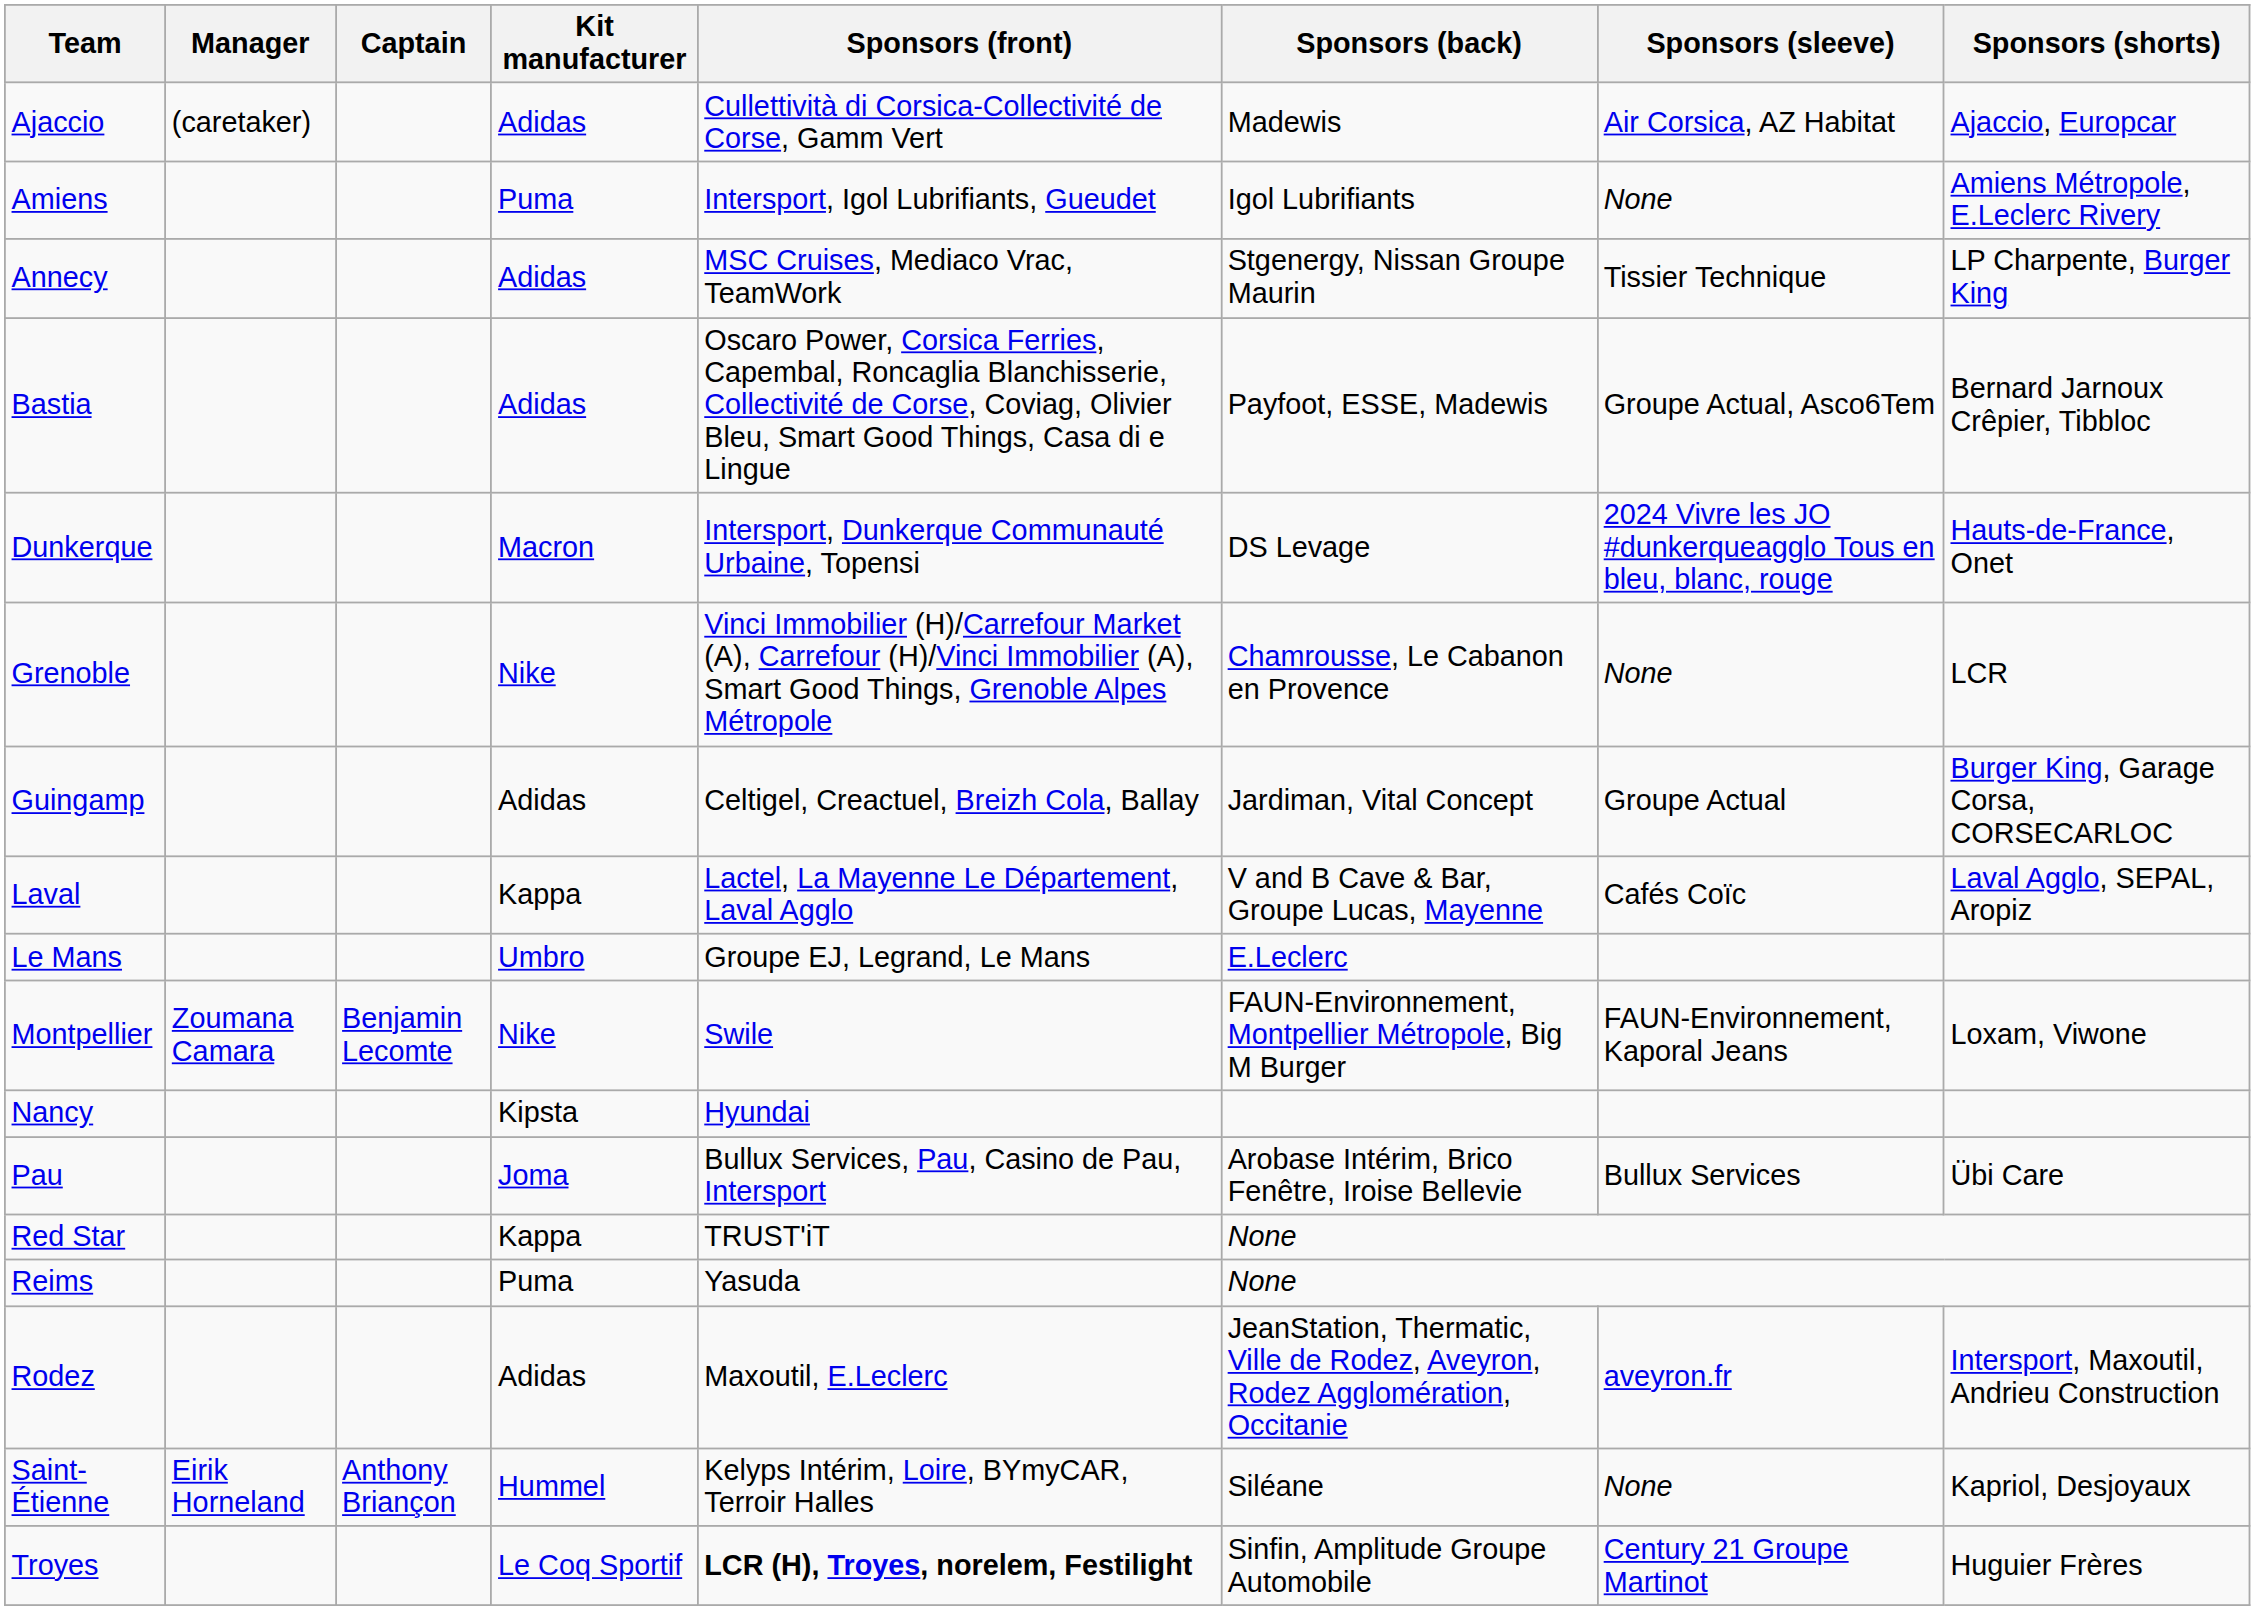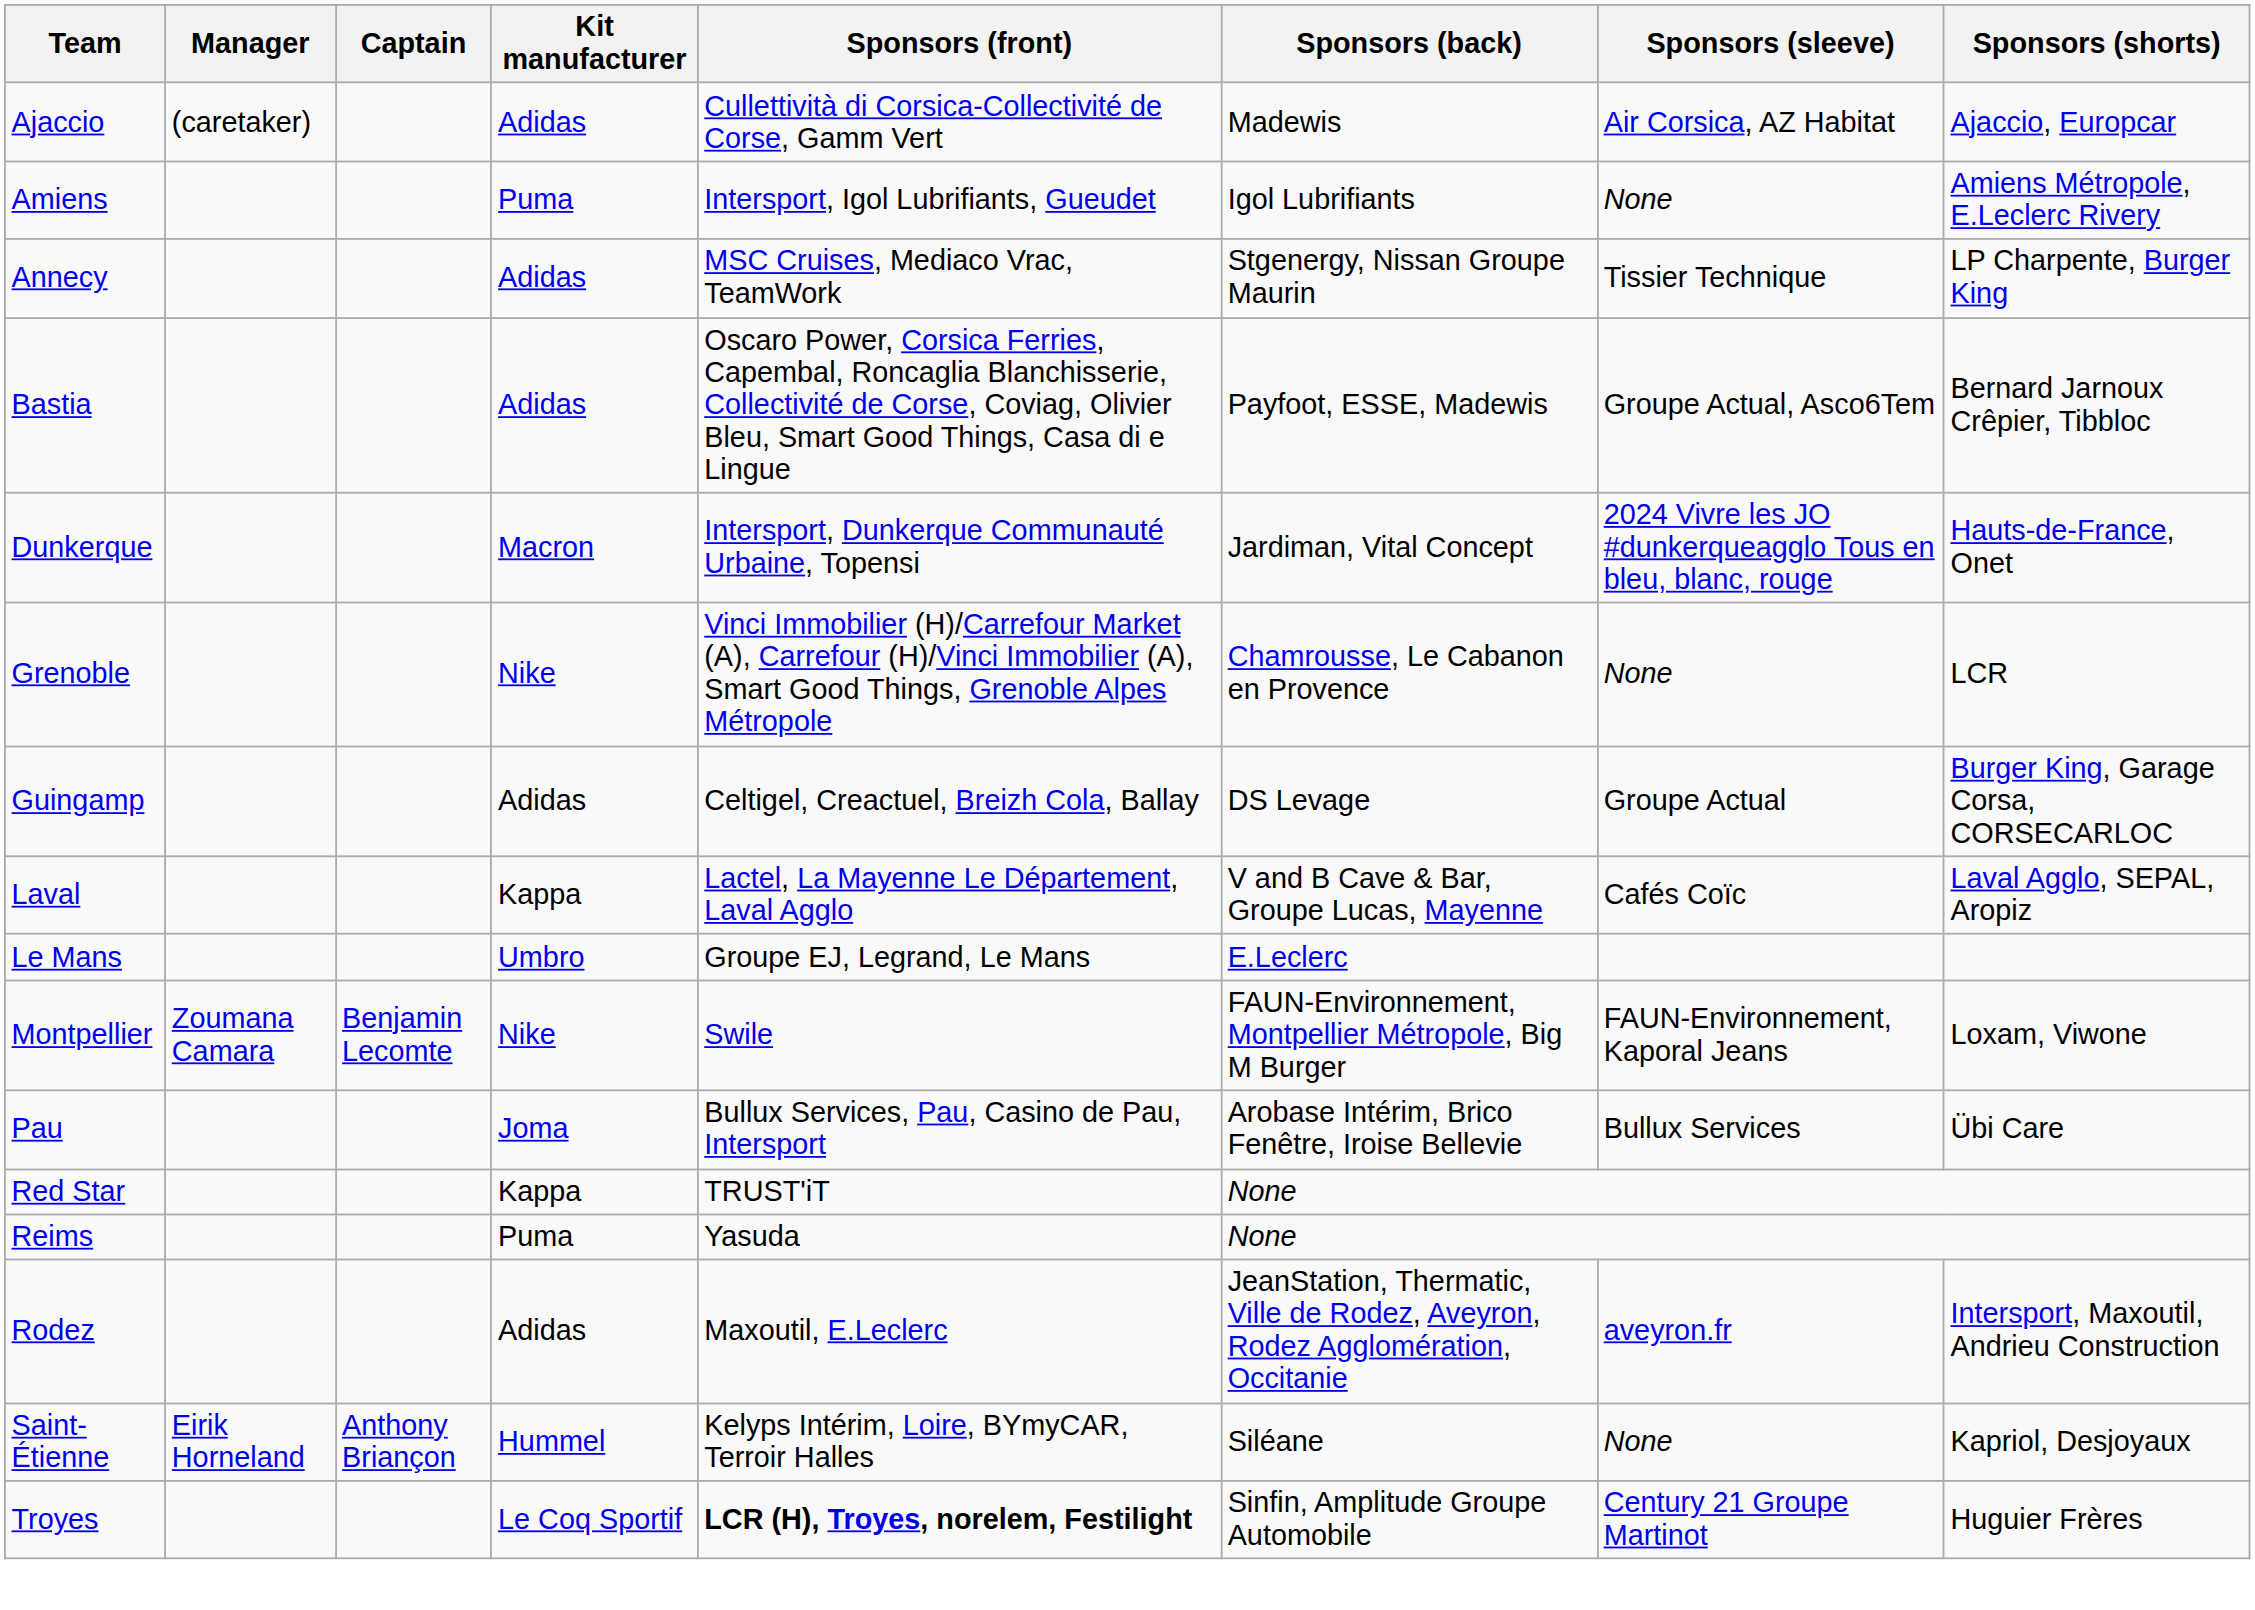 <table class="wikitable sortable" style="text-align: left;">
 <tr>
 <th>Team</th>
 <th>Manager</th>
 <th>Captain</th>
 <th>Kit manufacturer</th>
 <th>Sponsors (front)</th>
 <th>Sponsors (back)</th>
 <th>Sponsors (sleeve)</th>
 <th>Sponsors (shorts)</th>
 </tr>
 <tr>
 <td><a href='#'>Ajaccio</a></td>
 <td>  (caretaker)</td>
 <td> </td>
 <td><a href='#'>Adidas</a></td>
 <td><a href='#'>Cullettività di Corsica-Collectivité de Corse</a>, Gamm Vert</td>
 <td>Madewis</td>
 <td><a href='#'>Air Corsica</a>, AZ Habitat</td>
 <td><a href='#'>Ajaccio</a>, <a href='#'>Europcar</a></td>
 </tr>
 <tr>
 <td><a href='#'>Amiens</a></td>
 <td> </td>
 <td> </td>
 <td><a href='#'>Puma</a></td>
 <td><a href='#'>Intersport</a>, Igol Lubrifiants, <a href='#'>Gueudet</a></td>
 <td>Igol Lubrifiants</td>
 <td><em>None</em></td>
 <td><a href='#'>Amiens Métropole</a>, <a href='#'>E.Leclerc Rivery</a></td>
 </tr>
 <tr>
 <td><a href='#'>Annecy</a></td>
 <td> </td>
 <td> </td>
 <td><a href='#'>Adidas</a></td>
 <td><a href='#'>MSC Cruises</a>, Mediaco Vrac, TeamWork</td>
 <td>Stgenergy, Nissan Groupe Maurin</td>
 <td>Tissier Technique</td>
 <td>LP Charpente, <a href='#'>Burger King</a></td>
 </tr>
 <tr>
 <td><a href='#'>Bastia</a></td>
 <td> </td>
 <td> </td>
 <td><a href='#'>Adidas</a></td>
 <td>Oscaro Power, <a href='#'>Corsica Ferries</a>, Capembal, Roncaglia Blanchisserie, <a href='#'>Collectivité de Corse</a>, Coviag, Olivier Bleu, Smart Good Things, Casa di e Lingue</td>
 <td>Payfoot, ESSE, Madewis</td>
 <td>Groupe Actual, Asco6Tem</td>
 <td>Bernard Jarnoux Crêpier, Tibbloc</td>
 </tr>
 <tr>
 <td><a href='#'>Dunkerque</a></td>
 <td> </td>
 <td> </td>
 <td><a href='#'>Macron</a></td>
 <td><a href='#'>Intersport</a>, <a href='#'>Dunkerque Communauté Urbaine</a>, Topensi</td>
-<td>DS Levage</td>
+<td>Jardiman, Vital Concept</td>
 <td><a href='#'>2024 Vivre les JO #dunkerqueagglo Tous en bleu, blanc, rouge</a></td>
 <td><a href='#'>Hauts-de-France</a>, Onet</td>
 </tr>
 <tr>
 <td><a href='#'>Grenoble</a></td>
 <td> </td>
 <td> </td>
 <td><a href='#'>Nike</a></td>
 <td><a href='#'>Vinci Immobilier</a> (H)/<a href='#'>Carrefour Market</a> (A), <a href='#'>Carrefour</a> (H)/<a href='#'>Vinci Immobilier</a> (A), Smart Good Things, <a href='#'>Grenoble Alpes Métropole</a></td>
 <td><a href='#'>Chamrousse</a>, Le Cabanon en Provence</td>
 <td><em>None</em></td>
 <td>LCR</td>
 </tr>
 <tr>
 <td><a href='#'>Guingamp</a></td>
 <td> </td>
 <td> </td>
 <td>Adidas</td>
 <td>Celtigel, Creactuel, <a href='#'>Breizh Cola</a>, Ballay</td>
-<td>Jardiman, Vital Concept</td>
+<td>DS Levage</td>
 <td>Groupe Actual</td>
 <td><a href='#'>Burger King</a>, Garage Corsa, CORSECARLOC</td>
 </tr>
 <tr>
 <td><a href='#'>Laval</a></td>
 <td> </td>
 <td> </td>
 <td>Kappa</td>
 <td><a href='#'>Lactel</a>, <a href='#'>La Mayenne Le Département</a>, <a href='#'>Laval Agglo</a></td>
 <td>V and B Cave & Bar, Groupe Lucas, <a href='#'>Mayenne</a></td>
 <td>Cafés Coïc</td>
 <td><a href='#'>Laval Agglo</a>, SEPAL, Aropiz</td>
 </tr>
 <tr>
 <td><a href='#'>Le Mans</a></td>
 <td> </td>
 <td> </td>
 <td><a href='#'>Umbro</a></td>
 <td>Groupe EJ, Legrand, Le Mans</td>
 <td><a href='#'>E.Leclerc</a></td>
 <td></td>
 <td></td>
 </tr>
 <tr>
 <td><a href='#'>Montpellier</a></td>
 <td> <a href='#'>Zoumana Camara</a></td>
 <td> <a href='#'>Benjamin Lecomte</a></td>
 <td><a href='#'>Nike</a></td>
 <td><a href='#'>Swile</a></td>
 <td>FAUN-Environnement, <a href='#'>Montpellier Métropole</a>, Big M Burger</td>
 <td>FAUN-Environnement, Kaporal Jeans</td>
 <td>Loxam, Viwone</td>
-</tr>
-<tr>
-<td><a href='#'>Nancy</a></td>
-<td> </td>
-<td> </td>
-<td>Kipsta</td>
-<td><a href='#'>Hyundai</a></td>
-<td></td>
-<td></td>
-<td></td>
 </tr>
 <tr>
 <td><a href='#'>Pau</a></td>
 <td> </td>
 <td> </td>
 <td><a href='#'>Joma</a></td>
 <td>Bullux Services, <a href='#'>Pau</a>, Casino de Pau, <a href='#'>Intersport</a></td>
 <td>Arobase Intérim, Brico Fenêtre, Iroise Bellevie</td>
 <td>Bullux Services</td>
 <td>Übi Care</td>
 </tr>
 <tr>
 <td><a href='#'>Red Star</a></td>
 <td> </td>
 <td> </td>
 <td>Kappa</td>
 <td>TRUST'iT</td>
 <td colspan="3"><em>None</em></td>
 </tr>
 <tr>
 <td><a href='#'>Reims</a></td>
 <td><br></td>
 <td><br></td>
 <td>Puma</td>
 <td>Yasuda</td>
 <td colspan="3"><em>None</em></td>
 </tr>
 <tr>
 <td><a href='#'>Rodez</a></td>
 <td> </td>
 <td> </td>
 <td>Adidas</td>
 <td>Maxoutil, <a href='#'>E.Leclerc</a></td>
 <td>JeanStation, Thermatic, <a href='#'>Ville de Rodez</a>, <a href='#'>Aveyron</a>, <a href='#'>Rodez Agglomération</a>, <a href='#'>Occitanie</a></td>
 <td><a href='#'>aveyron.fr</a></td>
 <td><a href='#'>Intersport</a>, Maxoutil, Andrieu Construction</td>
 </tr>
 <tr>
 <td><a href='#'>Saint-Étienne</a></td>
 <td> <a href='#'>Eirik Horneland</a></td>
 <td> <a href='#'>Anthony Briançon</a></td>
 <td><a href='#'>Hummel</a></td>
 <td>Kelyps Intérim, <a href='#'>Loire</a>, BYmyCAR, Terroir Halles</td>
 <td>Siléane</td>
 <td><em>None</em></td>
 <td>Kapriol, Desjoyaux</td>
 </tr>
 <tr>
 <td><a href='#'>Troyes</a></td>
 <td> </td>
 <td> </td>
 <td><a href='#'>Le Coq Sportif</a></td>
 <td><strong>LCR (H), <a href='#'>Troyes</a>, norelem, Festilight</strong></td>
 <td>Sinfin, Amplitude Groupe Automobile</td>
 <td><a href='#'>Century 21 Groupe Martinot</a></td>
 <td>Huguier Frères</td>
 </tr>
 </table>
